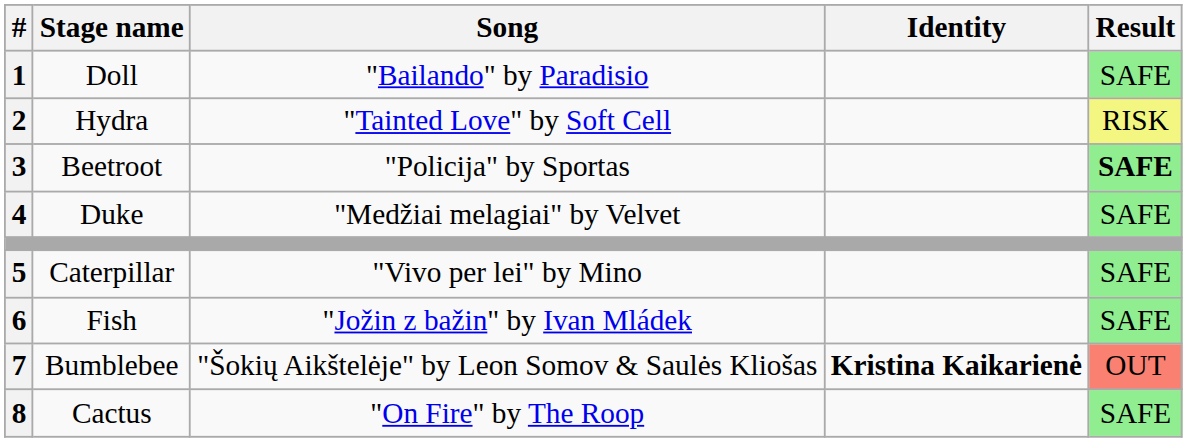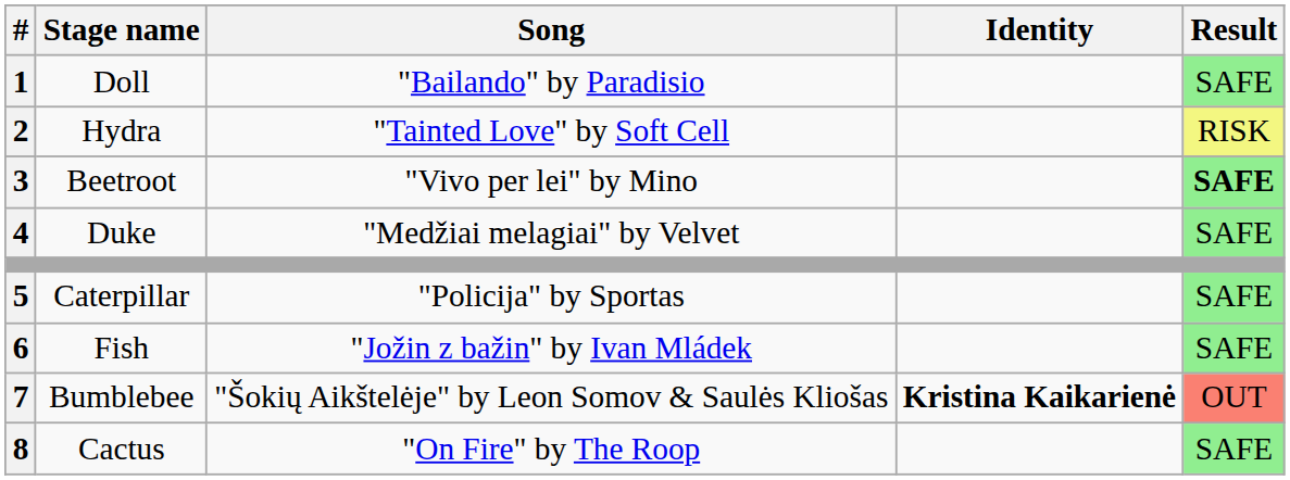 <table class="wikitable plainrowheaders" style="text-align: center;">
 <tr>
 <th>#</th>
 <th>Stage name</th>
 <th>Song</th>
 <th>Identity</th>
 <th>Result</th>
 </tr>
 <tr>
 <th>1</th>
 <td>Doll</td>
 <td>"<a href='#'>Bailando</a>" by <a href='#'>Paradisio</a></td>
 <td></td>
 <td bgcolor="lightgreen">SAFE</td>
 </tr>
 <tr>
 <th>2</th>
 <td>Hydra</td>
 <td>"<a href='#'>Tainted Love</a>" by <a href='#'>Soft Cell</a></td>
 <td></td>
 <td bgcolor="#F3F781">RISK</td>
 </tr>
 <tr>
 <th>3</th>
 <td>Beetroot</td>
-<td>"Policija" by Sportas</td>
+<td>"Vivo per lei" by Mino</td>
 <td></td>
 <td bgcolor="lightgreen"><strong>SAFE</strong></td>
 </tr>
 <tr>
 <th>4</th>
 <td>Duke</td>
 <td>"Medžiai melagiai" by Velvet</td>
 <td></td>
 <td bgcolor="lightgreen">SAFE</td>
 </tr>
 <tr>
 <td colspan="5" style="background:darkgray"></td>
 </tr>
 <tr>
 <th>5</th>
 <td>Caterpillar</td>
-<td>"Vivo per lei" by Mino</td>
+<td>"Policija" by Sportas</td>
 <td></td>
 <td bgcolor="lightgreen">SAFE</td>
 </tr>
 <tr>
 <th>6</th>
 <td>Fish</td>
 <td>"<a href='#'>Jožin z bažin</a>" by <a href='#'>Ivan Mládek</a></td>
 <td></td>
 <td bgcolor="lightgreen">SAFE</td>
 </tr>
 <tr>
 <th>7</th>
 <td>Bumblebee</td>
 <td>"Šokių Aikštelėje" by Leon Somov & Saulės Kliošas</td>
 <td><strong>Kristina Kaikarienė</strong></td>
 <td bgcolor="salmon">OUT</td>
 </tr>
 <tr>
 <th>8</th>
 <td>Cactus</td>
 <td>"<a href='#'>On Fire</a>" by <a href='#'>The Roop</a></td>
 <td></td>
 <td bgcolor="lightgreen">SAFE</td>
 </tr>
 </table>
